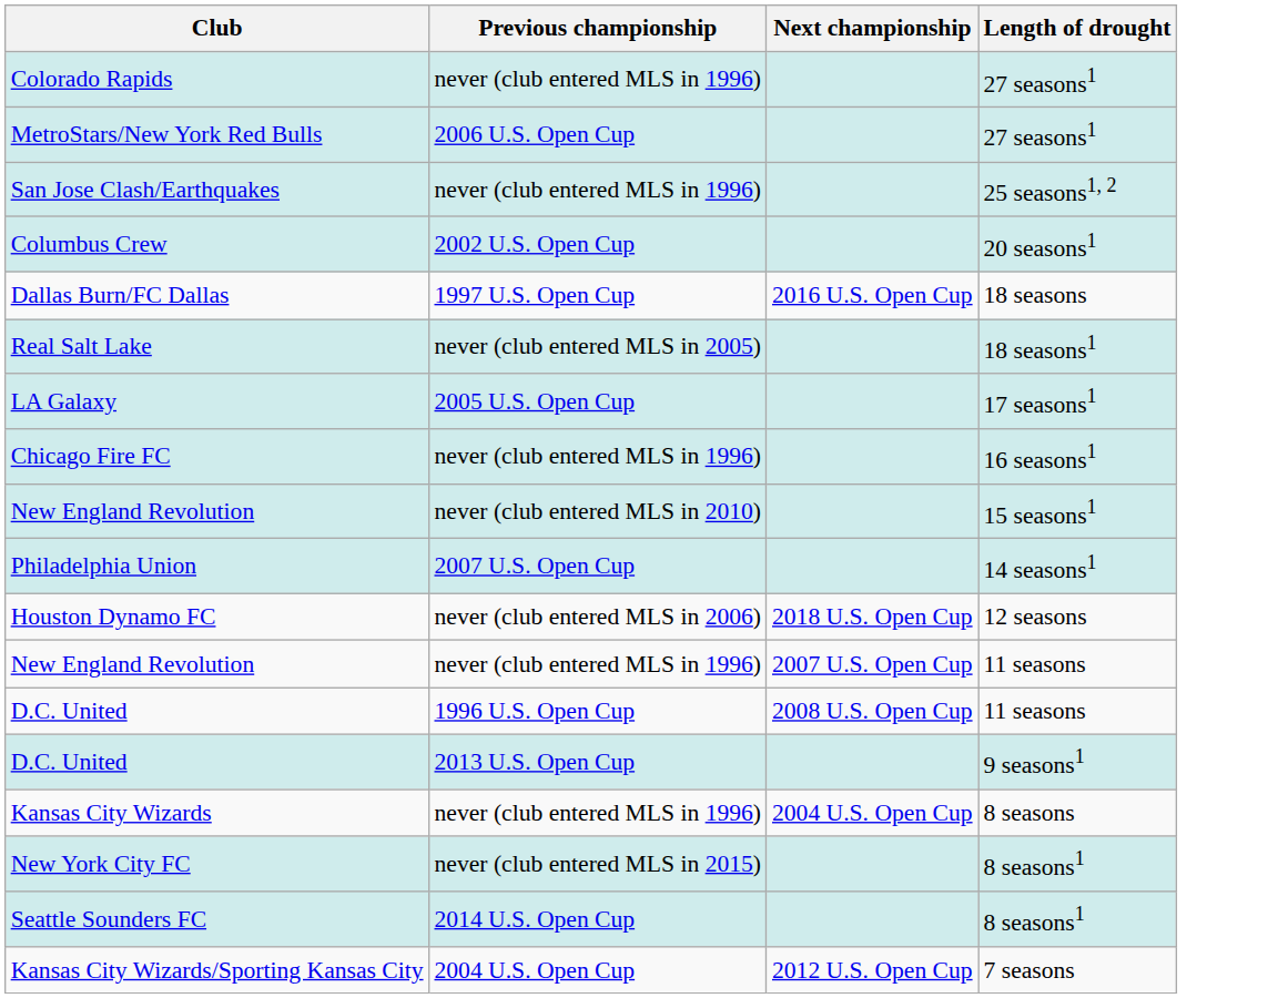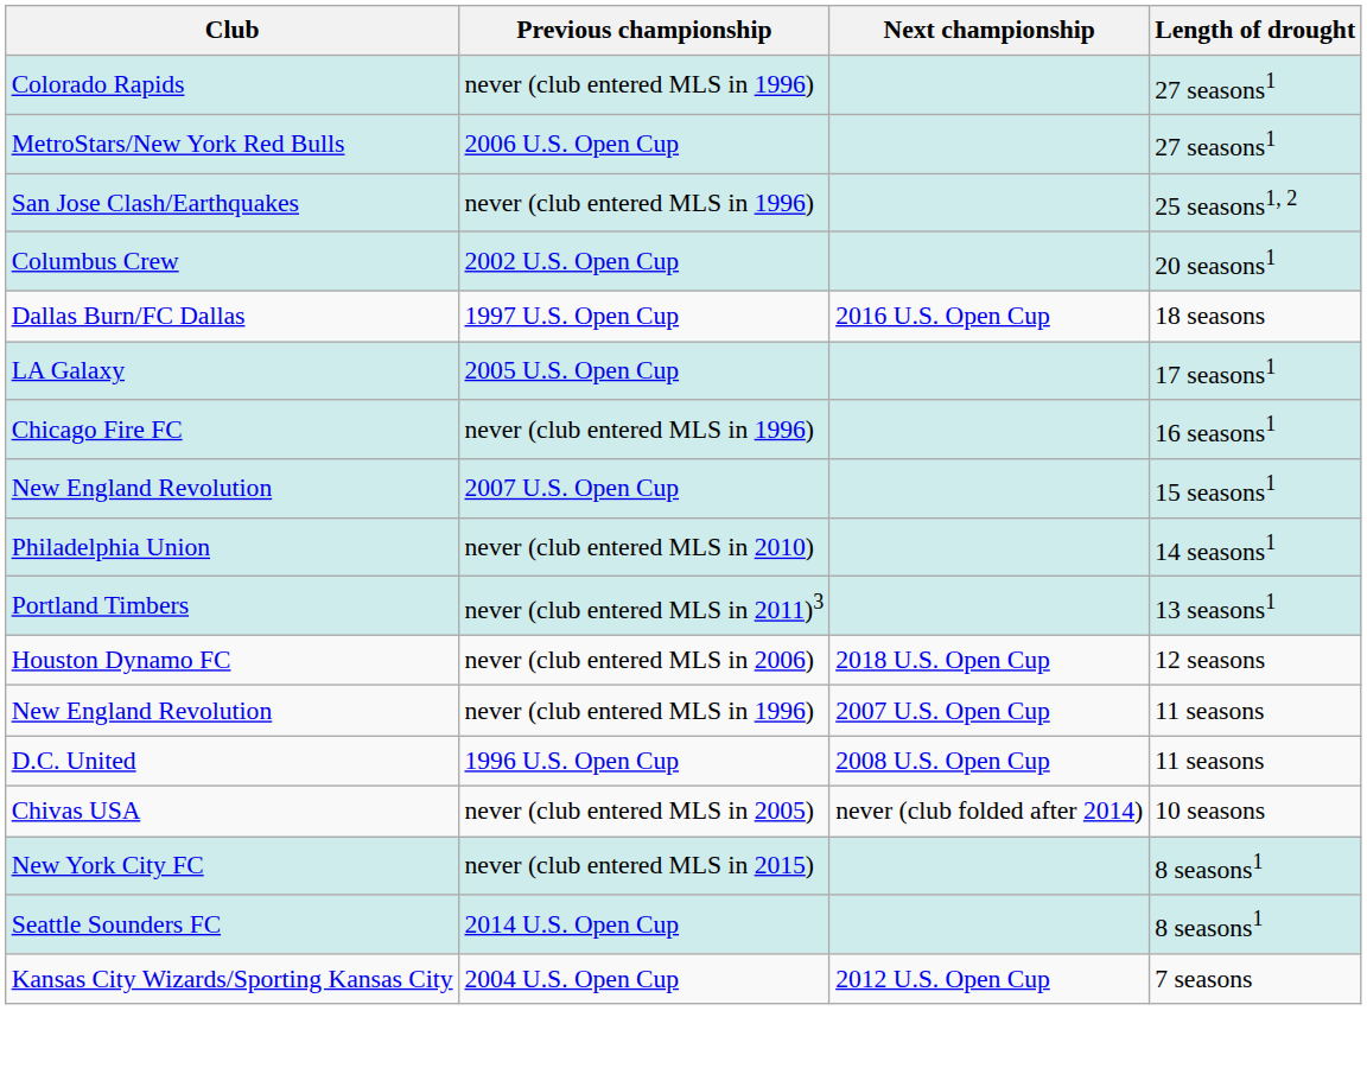 <table class="wikitable sortable" style="font-size:1.00em; line-height:1.5em;">
 <tr>
 <th>Club</th>
 <th>Previous championship</th>
 <th>Next championship</th>
 <th>Length of drought</th>
 </tr>
 <tr style="background:#CFECEC">
 <td><a href='#'>Colorado Rapids</a></td>
 <td>never (club entered MLS in <a href='#'>1996</a>)</td>
 <td></td>
 <td>27 seasons<sup>1</sup></td>
 </tr>
 <tr style="background:#CFECEC">
 <td><a href='#'>MetroStars/New York Red Bulls</a></td>
 <td><a href='#'>2006 U.S. Open Cup</a></td>
 <td></td>
 <td>27 seasons<sup>1</sup></td>
 </tr>
 <tr style="background:#CFECEC">
 <td><a href='#'>San Jose Clash/Earthquakes</a></td>
 <td>never (club entered MLS in <a href='#'>1996</a>)</td>
 <td></td>
 <td>25 seasons<sup>1, 2</sup></td>
 </tr>
 <tr style="background:#CFECEC">
 <td><a href='#'>Columbus Crew</a></td>
 <td><a href='#'>2002 U.S. Open Cup</a></td>
 <td></td>
 <td>20 seasons<sup>1</sup></td>
 </tr>
 <tr>
 <td><a href='#'>Dallas Burn/FC Dallas</a></td>
 <td><a href='#'>1997 U.S. Open Cup</a></td>
 <td><a href='#'>2016 U.S. Open Cup</a></td>
 <td>18 seasons</td>
 </tr>
 <tr style="background:#CFECEC">
-<td><a href='#'>Real Salt Lake</a></td>
-<td>never (club entered MLS in <a href='#'>2005</a>)</td>
-<td></td>
-<td>18 seasons<sup>1</sup></td>
-</tr>
-<tr style="background:#CFECEC">
 <td><a href='#'>LA Galaxy</a></td>
 <td><a href='#'>2005 U.S. Open Cup</a></td>
 <td align="center"></td>
 <td>17 seasons<sup>1</sup></td>
 </tr>
 <tr style="background:#CFECEC">
 <td><a href='#'>Chicago Fire FC</a></td>
 <td>never (club entered MLS in <a href='#'>1996</a>)</td>
 <td></td>
 <td>16 seasons<sup>1</sup></td>
 </tr>
 <tr style="background:#CFECEC">
 <td><a href='#'>New England Revolution</a></td>
-<td>never (club entered MLS in <a href='#'>2010</a>)</td>
+<td><a href='#'>2007 U.S. Open Cup</a></td>
 <td></td>
 <td>15 seasons<sup>1</sup></td>
 </tr>
 <tr style="background:#CFECEC">
 <td><a href='#'>Philadelphia Union</a></td>
-<td><a href='#'>2007 U.S. Open Cup</a></td>
+<td>never (club entered MLS in <a href='#'>2010</a>)</td>
 <td></td>
 <td>14 seasons<sup>1</sup></td>
+</tr>
+<tr style="background:#CFECEC">
+<td><a href='#'>Portland Timbers</a></td>
+<td>never (club entered MLS in <a href='#'>2011</a>)<sup>3</sup></td>
+<td></td>
+<td>13 seasons<sup>1</sup></td>
 </tr>
 <tr>
 <td><a href='#'>Houston Dynamo FC</a></td>
 <td>never (club entered MLS in <a href='#'>2006</a>)</td>
 <td><a href='#'>2018 U.S. Open Cup</a></td>
 <td>12 seasons</td>
 </tr>
 <tr>
 <td><a href='#'>New England Revolution</a></td>
 <td>never (club entered MLS in <a href='#'>1996</a>)</td>
 <td><a href='#'>2007 U.S. Open Cup</a></td>
 <td>11 seasons</td>
 </tr>
 <tr>
 <td><a href='#'>D.C. United</a></td>
 <td><a href='#'>1996 U.S. Open Cup</a></td>
 <td><a href='#'>2008 U.S. Open Cup</a></td>
 <td>11 seasons</td>
 </tr>
-<tr style="background:#CFECEC">
-<td><a href='#'>D.C. United</a></td>
-<td><a href='#'>2013 U.S. Open Cup</a></td>
-<td></td>
-<td>9 seasons<sup>1</sup></td>
-</tr>
 <tr>
-<td><a href='#'>Kansas City Wizards</a></td>
-<td>never (club entered MLS in <a href='#'>1996</a>)</td>
-<td><a href='#'>2004 U.S. Open Cup</a></td>
-<td>8 seasons</td>
+<td><a href='#'>Chivas USA</a></td>
+<td>never (club entered MLS in <a href='#'>2005</a>)</td>
+<td>never (club folded after <a href='#'>2014</a>)</td>
+<td>10 seasons</td>
 </tr>
 <tr style="background:#CFECEC">
 <td><a href='#'>New York City FC</a></td>
 <td>never (club entered MLS in <a href='#'>2015</a>)</td>
 <td></td>
 <td>8 seasons<sup>1</sup></td>
 </tr>
 <tr style="background:#CFECEC">
 <td><a href='#'>Seattle Sounders FC</a></td>
 <td><a href='#'>2014 U.S. Open Cup</a></td>
 <td></td>
 <td>8 seasons<sup>1</sup></td>
 </tr>
 <tr>
 <td><a href='#'>Kansas City Wizards/Sporting Kansas City</a></td>
 <td><a href='#'>2004 U.S. Open Cup</a></td>
 <td><a href='#'>2012 U.S. Open Cup</a></td>
 <td>7 seasons</td>
 </tr>
 </table>
